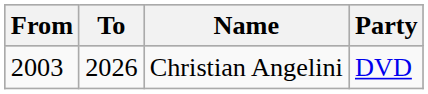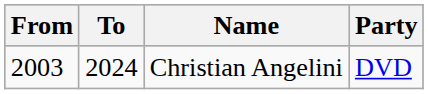 <table class="wikitable">
 <tr>
 <th>From</th>
 <th>To</th>
 <th>Name</th>
 <th>Party</th>
 </tr>
 <tr>
 <td>2003</td>
-<td>2026</td>
+<td>2024</td>
 <td>Christian Angelini</td>
 <td><a href='#'>DVD</a></td>
 </tr>
 </table>
